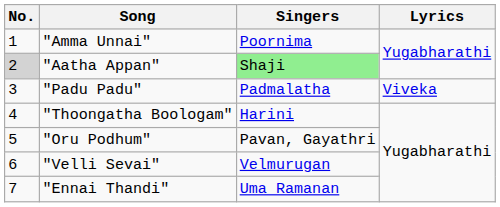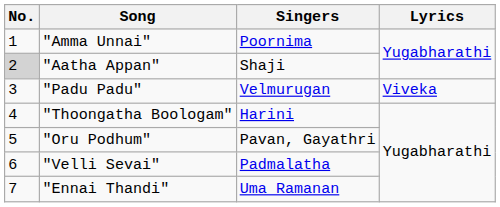 <table class="wikitable">
 <tr>
 <th>No.</th>
 <th>Song</th>
 <th>Singers</th>
 <th>Lyrics</th>
 </tr>
 <tr>
 <td>1</td>
 <td>"Amma Unnai"</td>
 <td><a href='#'>Poornima</a></td>
 <td rowspan=2><a href='#'>Yugabharathi</a></td>
 </tr>
 <tr>
 <td style="background: lightgrey;">2</td>
 <td>"Aatha Appan"</td>
-<td style="background: lightgreen;">Shaji</td>
+<td>Shaji</td>
 </tr>
 <tr>
 <td>3</td>
 <td>"Padu Padu"</td>
-<td><a href='#'>Padmalatha</a></td>
+<td><a href='#'>Velmurugan</a></td>
 <td><a href='#'>Viveka</a></td>
 </tr>
 <tr>
 <td>4</td>
 <td>"Thoongatha Boologam"</td>
 <td><a href='#'>Harini</a></td>
 <td rowspan=4>Yugabharathi</td>
 </tr>
 <tr>
 <td>5</td>
 <td>"Oru Podhum"</td>
 <td>Pavan, Gayathri</td>
 </tr>
 <tr>
 <td>6</td>
 <td>"Velli Sevai"</td>
-<td><a href='#'>Velmurugan</a></td>
+<td><a href='#'>Padmalatha</a></td>
 </tr>
 <tr>
 <td>7</td>
 <td>"Ennai Thandi"</td>
 <td><a href='#'>Uma Ramanan</a></td>
 </tr>
 </table>
